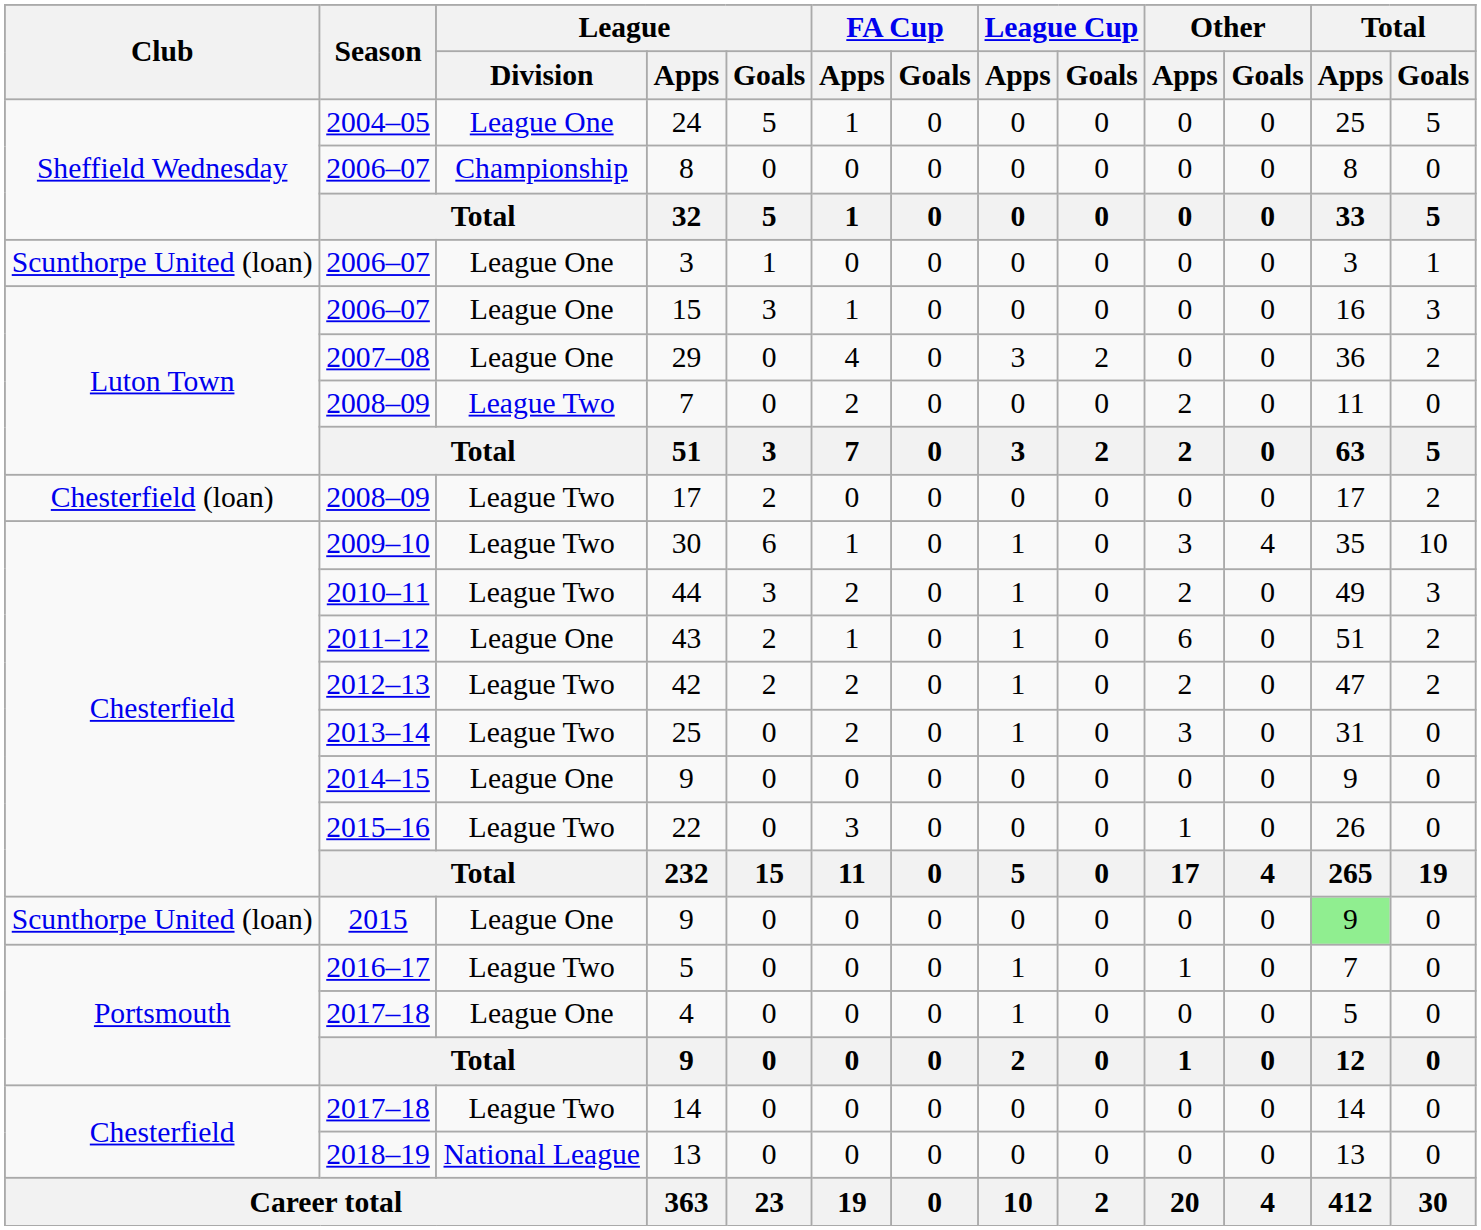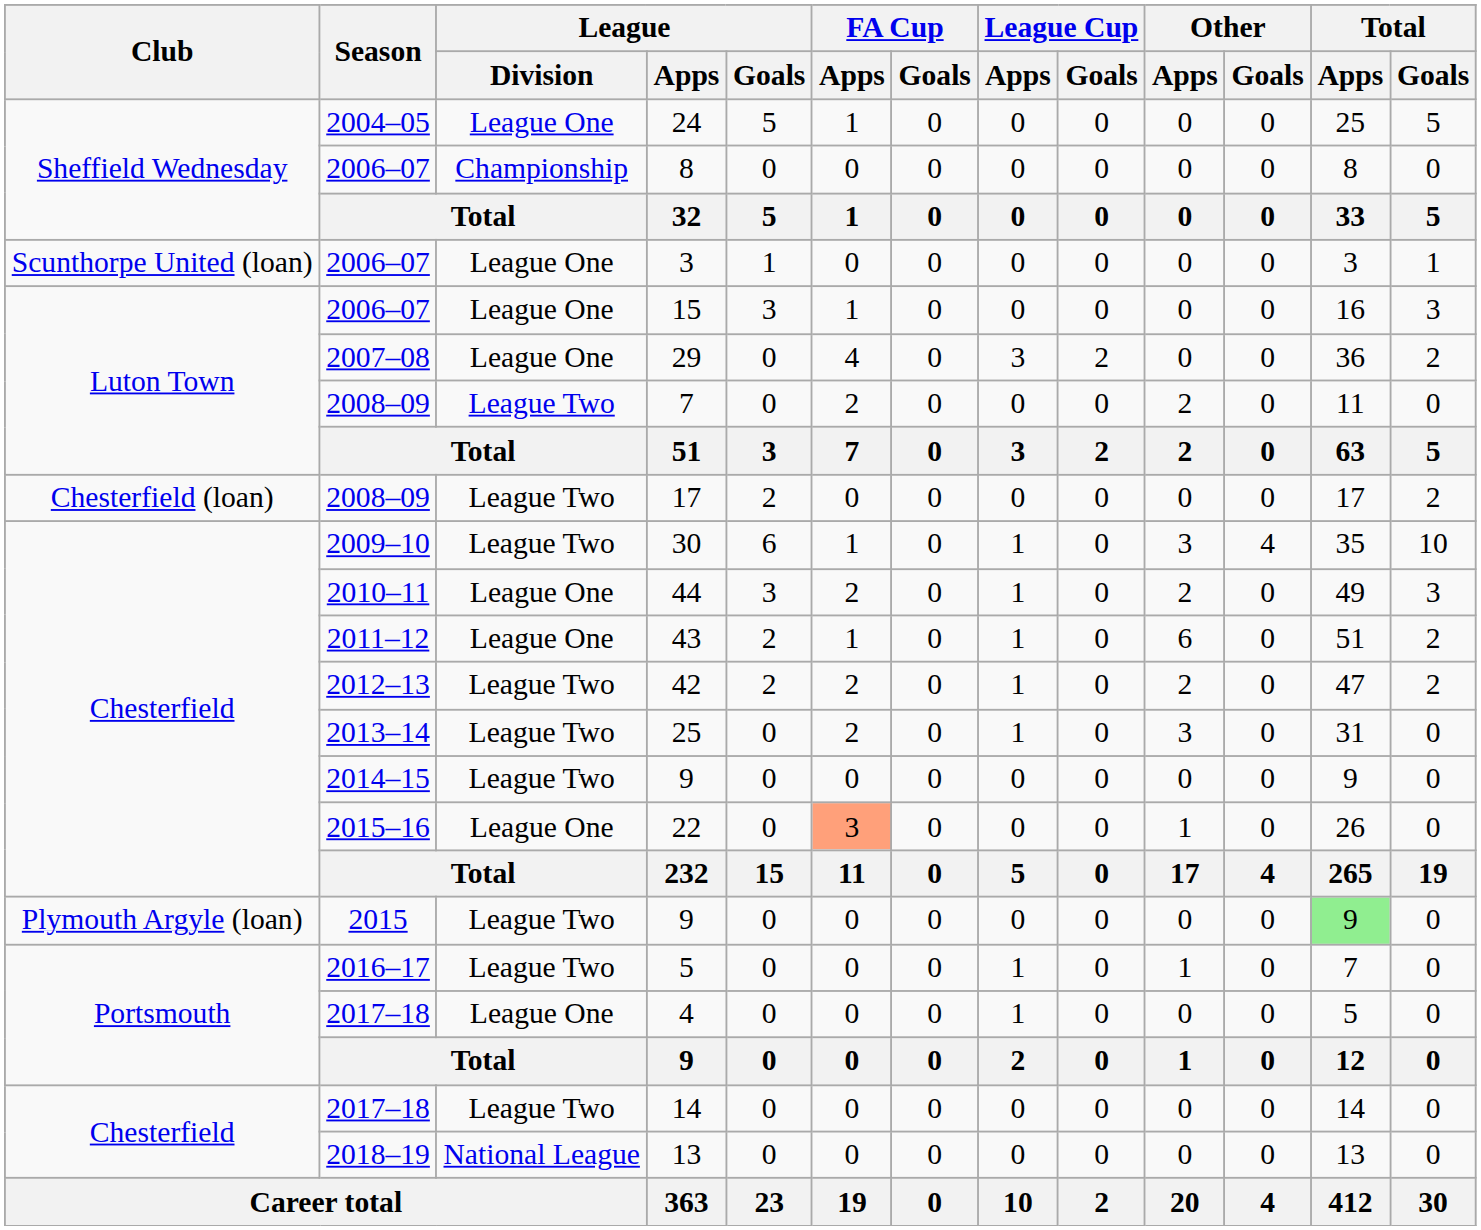 <table class="wikitable" style="text-align: center;">
 <tr>
 <th rowspan="2">Club</th>
 <th rowspan="2">Season</th>
 <th colspan="3">League</th>
 <th colspan="2"><a href='#'>FA Cup</a></th>
 <th colspan="2"><a href='#'>League Cup</a></th>
 <th colspan="2">Other</th>
 <th colspan="2">Total</th>
 </tr>
 <tr>
 <th>Division</th>
 <th>Apps</th>
 <th>Goals</th>
 <th>Apps</th>
 <th>Goals</th>
 <th>Apps</th>
 <th>Goals</th>
 <th>Apps</th>
 <th>Goals</th>
 <th>Apps</th>
 <th>Goals</th>
 </tr>
 <tr>
 <td rowspan="3"><a href='#'>Sheffield Wednesday</a></td>
 <td><a href='#'>2004–05</a></td>
 <td><a href='#'>League One</a></td>
 <td>24</td>
 <td>5</td>
 <td>1</td>
 <td>0</td>
 <td>0</td>
 <td>0</td>
 <td>0</td>
 <td>0</td>
 <td>25</td>
 <td>5</td>
 </tr>
 <tr>
 <td><a href='#'>2006–07</a></td>
 <td><a href='#'>Championship</a></td>
 <td>8</td>
 <td>0</td>
 <td>0</td>
 <td>0</td>
 <td>0</td>
 <td>0</td>
 <td>0</td>
 <td>0</td>
 <td>8</td>
 <td>0</td>
 </tr>
 <tr>
 <th colspan="2">Total</th>
 <th>32</th>
 <th>5</th>
 <th>1</th>
 <th>0</th>
 <th>0</th>
 <th>0</th>
 <th>0</th>
 <th>0</th>
 <th>33</th>
 <th>5</th>
 </tr>
 <tr>
 <td><a href='#'>Scunthorpe United</a> (loan)</td>
 <td><a href='#'>2006–07</a></td>
 <td>League One</td>
 <td>3</td>
 <td>1</td>
 <td>0</td>
 <td>0</td>
 <td>0</td>
 <td>0</td>
 <td>0</td>
 <td>0</td>
 <td>3</td>
 <td>1</td>
 </tr>
 <tr>
 <td rowspan="4"><a href='#'>Luton Town</a></td>
 <td><a href='#'>2006–07</a></td>
 <td>League One</td>
 <td>15</td>
 <td>3</td>
 <td>1</td>
 <td>0</td>
 <td>0</td>
 <td>0</td>
 <td>0</td>
 <td>0</td>
 <td>16</td>
 <td>3</td>
 </tr>
 <tr>
 <td><a href='#'>2007–08</a></td>
 <td>League One</td>
 <td>29</td>
 <td>0</td>
 <td>4</td>
 <td>0</td>
 <td>3</td>
 <td>2</td>
 <td>0</td>
 <td>0</td>
 <td>36</td>
 <td>2</td>
 </tr>
 <tr>
 <td><a href='#'>2008–09</a></td>
 <td><a href='#'>League Two</a></td>
 <td>7</td>
 <td>0</td>
 <td>2</td>
 <td>0</td>
 <td>0</td>
 <td>0</td>
 <td>2</td>
 <td>0</td>
 <td>11</td>
 <td>0</td>
 </tr>
 <tr>
 <th colspan="2">Total</th>
 <th>51</th>
 <th>3</th>
 <th>7</th>
 <th>0</th>
 <th>3</th>
 <th>2</th>
 <th>2</th>
 <th>0</th>
 <th>63</th>
 <th>5</th>
 </tr>
 <tr>
 <td><a href='#'>Chesterfield</a> (loan)</td>
 <td><a href='#'>2008–09</a></td>
 <td>League Two</td>
 <td>17</td>
 <td>2</td>
 <td>0</td>
 <td>0</td>
 <td>0</td>
 <td>0</td>
 <td>0</td>
 <td>0</td>
 <td>17</td>
 <td>2</td>
 </tr>
 <tr>
 <td rowspan="8"><a href='#'>Chesterfield</a></td>
 <td><a href='#'>2009–10</a></td>
 <td>League Two</td>
 <td>30</td>
 <td>6</td>
 <td>1</td>
 <td>0</td>
 <td>1</td>
 <td>0</td>
 <td>3</td>
 <td>4</td>
 <td>35</td>
 <td>10</td>
 </tr>
 <tr>
 <td><a href='#'>2010–11</a></td>
-<td>League Two</td>
+<td>League One</td>
 <td>44</td>
 <td>3</td>
 <td>2</td>
 <td>0</td>
 <td>1</td>
 <td>0</td>
 <td>2</td>
 <td>0</td>
 <td>49</td>
 <td>3</td>
 </tr>
 <tr>
 <td><a href='#'>2011–12</a></td>
 <td>League One</td>
 <td>43</td>
 <td>2</td>
 <td>1</td>
 <td>0</td>
 <td>1</td>
 <td>0</td>
 <td>6</td>
 <td>0</td>
 <td>51</td>
 <td>2</td>
 </tr>
 <tr>
 <td><a href='#'>2012–13</a></td>
 <td>League Two</td>
 <td>42</td>
 <td>2</td>
 <td>2</td>
 <td>0</td>
 <td>1</td>
 <td>0</td>
 <td>2</td>
 <td>0</td>
 <td>47</td>
 <td>2</td>
 </tr>
 <tr>
 <td><a href='#'>2013–14</a></td>
 <td>League Two</td>
 <td>25</td>
 <td>0</td>
 <td>2</td>
 <td>0</td>
 <td>1</td>
 <td>0</td>
 <td>3</td>
 <td>0</td>
 <td>31</td>
 <td>0</td>
 </tr>
 <tr>
 <td><a href='#'>2014–15</a></td>
-<td>League One</td>
+<td>League Two</td>
 <td>9</td>
 <td>0</td>
 <td>0</td>
 <td>0</td>
 <td>0</td>
 <td>0</td>
 <td>0</td>
 <td>0</td>
 <td>9</td>
 <td>0</td>
 </tr>
 <tr>
 <td><a href='#'>2015–16</a></td>
-<td>League Two</td>
+<td>League One</td>
 <td>22</td>
 <td>0</td>
-<td>3</td>
+<td style="background: lightsalmon;">3</td>
 <td>0</td>
 <td>0</td>
 <td>0</td>
 <td>1</td>
 <td>0</td>
 <td>26</td>
 <td>0</td>
 </tr>
 <tr>
 <th colspan="2">Total</th>
 <th>232</th>
 <th>15</th>
 <th>11</th>
 <th>0</th>
 <th>5</th>
 <th>0</th>
 <th>17</th>
 <th>4</th>
 <th>265</th>
 <th>19</th>
 </tr>
 <tr>
-<td><a href='#'>Scunthorpe United</a> (loan)</td>
+<td><a href='#'>Plymouth Argyle</a> (loan)</td>
 <td><a href='#'>2015</a></td>
-<td>League One</td>
+<td>League Two</td>
 <td>9</td>
 <td>0</td>
 <td>0</td>
 <td>0</td>
 <td>0</td>
 <td>0</td>
 <td>0</td>
 <td>0</td>
 <td style="background: lightgreen;">9</td>
 <td>0</td>
 </tr>
 <tr>
 <td rowspan="3"><a href='#'>Portsmouth</a></td>
 <td><a href='#'>2016–17</a></td>
 <td>League Two</td>
 <td>5</td>
 <td>0</td>
 <td>0</td>
 <td>0</td>
 <td>1</td>
 <td>0</td>
 <td>1</td>
 <td>0</td>
 <td>7</td>
 <td>0</td>
 </tr>
 <tr>
 <td><a href='#'>2017–18</a></td>
 <td>League One</td>
 <td>4</td>
 <td>0</td>
 <td>0</td>
 <td>0</td>
 <td>1</td>
 <td>0</td>
 <td>0</td>
 <td>0</td>
 <td>5</td>
 <td>0</td>
 </tr>
 <tr>
 <th colspan="2">Total</th>
 <th>9</th>
 <th>0</th>
 <th>0</th>
 <th>0</th>
 <th>2</th>
 <th>0</th>
 <th>1</th>
 <th>0</th>
 <th>12</th>
 <th>0</th>
 </tr>
 <tr>
 <td rowspan="2"><a href='#'>Chesterfield</a></td>
 <td><a href='#'>2017–18</a></td>
 <td>League Two</td>
 <td>14</td>
 <td>0</td>
 <td>0</td>
 <td>0</td>
 <td>0</td>
 <td>0</td>
 <td>0</td>
 <td>0</td>
 <td>14</td>
 <td>0</td>
 </tr>
 <tr>
 <td><a href='#'>2018–19</a></td>
 <td><a href='#'>National League</a></td>
 <td>13</td>
 <td>0</td>
 <td>0</td>
 <td>0</td>
 <td>0</td>
 <td>0</td>
 <td>0</td>
 <td>0</td>
 <td>13</td>
 <td>0</td>
 </tr>
 <tr>
 <th colspan="3">Career total</th>
 <th>363</th>
 <th>23</th>
 <th>19</th>
 <th>0</th>
 <th>10</th>
 <th>2</th>
 <th>20</th>
 <th>4</th>
 <th>412</th>
 <th>30</th>
 </tr>
 </table>
